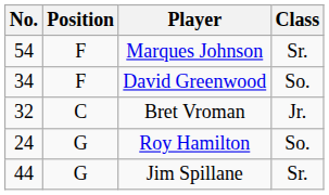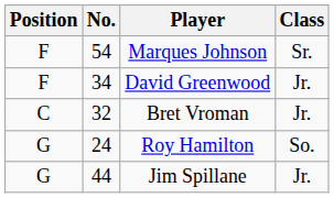 <table class=wikitable style="text-align:center">
 <tr>
+<th>Position</th>
 <th>No.</th>
-<th>Position</th>
 <th>Player</th>
 <th>Class</th>
 </tr>
 <tr>
+<td>F</td>
 <td>54</td>
-<td>F</td>
 <td><a href='#'>Marques Johnson</a></td>
 <td>Sr.</td>
 </tr>
 <tr>
+<td>F</td>
 <td>34</td>
-<td>F</td>
 <td><a href='#'>David Greenwood</a></td>
-<td>So.</td>
+<td>Jr.</td>
 </tr>
 <tr>
+<td>C</td>
 <td>32</td>
-<td>C</td>
 <td>Bret Vroman</td>
 <td>Jr.</td>
 </tr>
 <tr>
+<td>G</td>
 <td>24</td>
-<td>G</td>
 <td><a href='#'>Roy Hamilton</a></td>
 <td>So.</td>
 </tr>
 <tr>
+<td>G</td>
 <td>44</td>
-<td>G</td>
 <td>Jim Spillane</td>
-<td>Sr.</td>
+<td>Jr.</td>
 </tr>
 </table>
